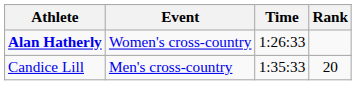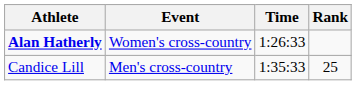 <table class=wikitable style=font-size:90%;text-align:center>
 <tr>
 <th>Athlete</th>
 <th>Event</th>
 <th>Time</th>
 <th>Rank</th>
 </tr>
 <tr align=center>
 <td align=left><strong><a href='#'>Alan Hatherly</a></strong></td>
 <td align=left><a href='#'>Women's cross-country</a></td>
 <td>1:26:33</td>
 <td></td>
 </tr>
 <tr align=center>
 <td align=left><a href='#'>Candice Lill</a></td>
 <td align=left><a href='#'>Men's cross-country</a></td>
 <td>1:35:33</td>
-<td>20</td>
+<td>25</td>
 </tr>
 </table>
